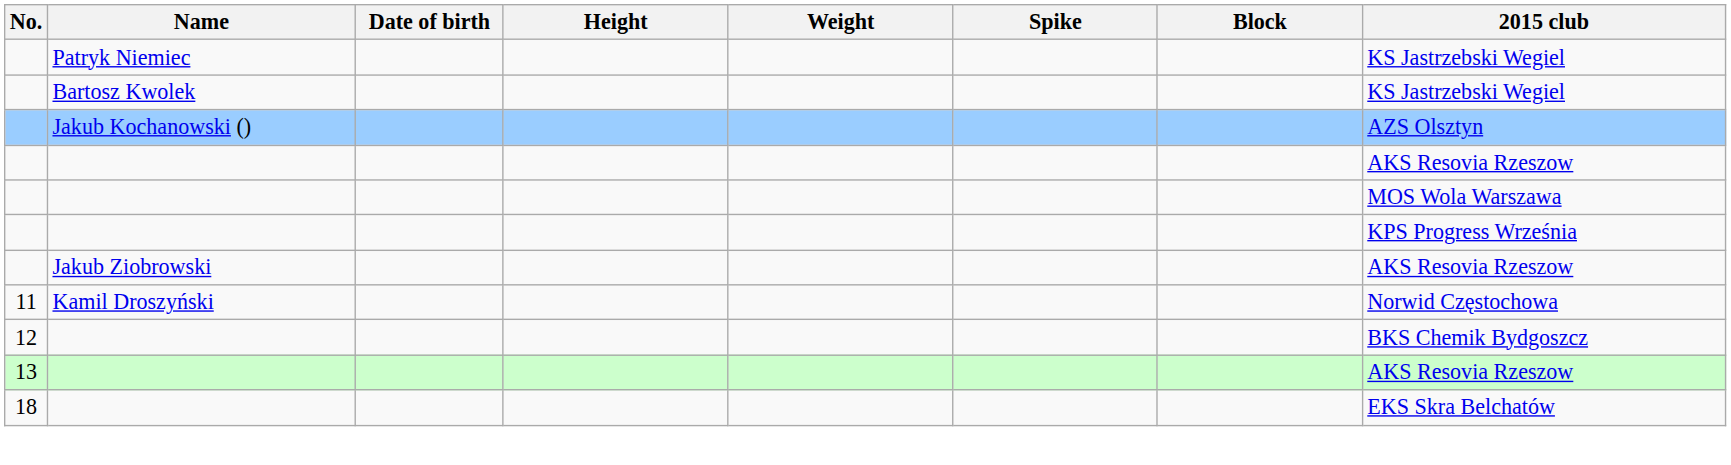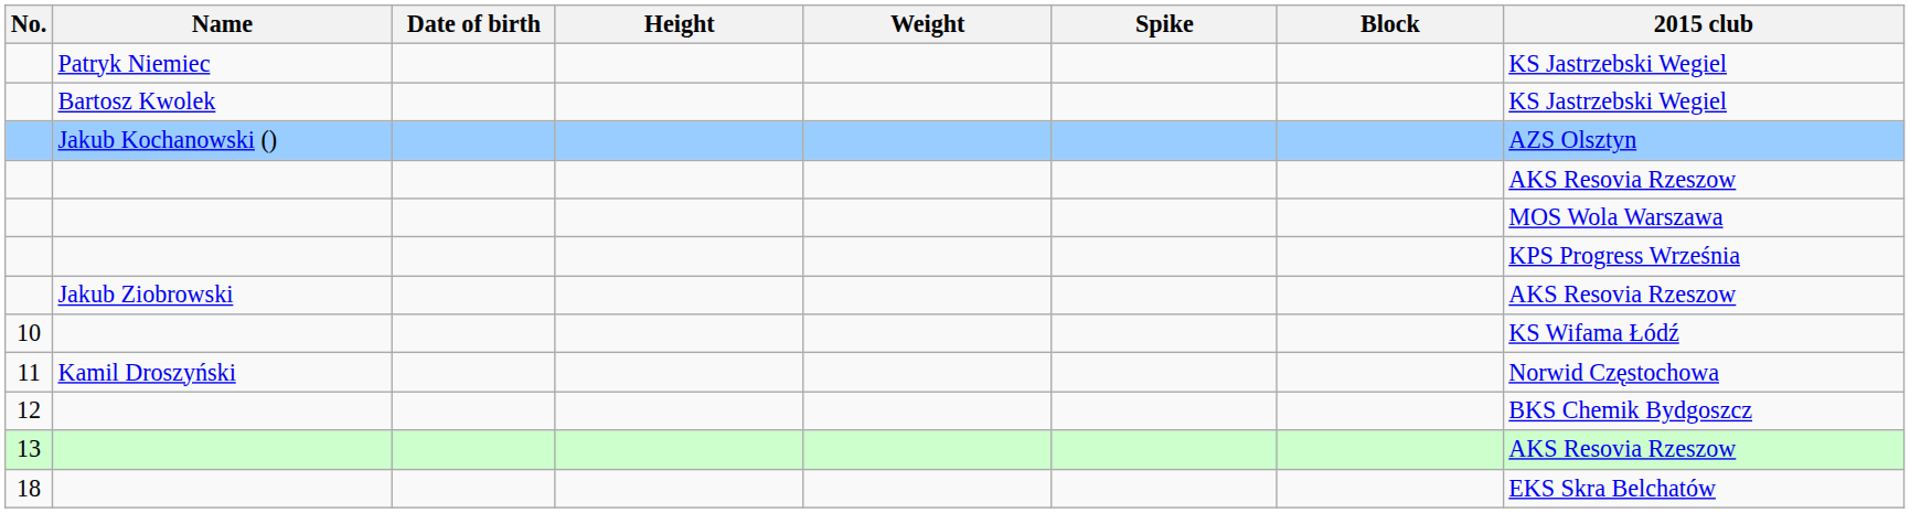 <table class="wikitable sortable" style="text-align:center;">
 <tr>
 <th>No.</th>
 <th style="width:15em">Name</th>
 <th style="width:7em">Date of birth</th>
 <th style="width:11em">Height</th>
 <th style="width:11em">Weight</th>
 <th style="width:10em">Spike</th>
 <th style="width:10em">Block</th>
 <th style="width:18em">2015 club</th>
 </tr>
 <tr>
 <td></td>
 <td align=left><a href='#'>Patryk Niemiec</a></td>
 <td align=right></td>
 <td></td>
 <td></td>
 <td></td>
 <td></td>
 <td align=left> <a href='#'>KS Jastrzebski Wegiel</a></td>
 </tr>
 <tr>
 <td></td>
 <td align=left><a href='#'>Bartosz Kwolek</a></td>
 <td align=right></td>
 <td></td>
 <td></td>
 <td></td>
 <td></td>
 <td align=left> <a href='#'>KS Jastrzebski Wegiel</a></td>
 </tr>
 <tr bgcolor=#9acdff>
 <td></td>
 <td align=left><a href='#'>Jakub Kochanowski</a> ()</td>
 <td align=right></td>
 <td></td>
 <td></td>
 <td></td>
 <td></td>
 <td align=left> <a href='#'>AZS Olsztyn</a></td>
 </tr>
 <tr>
 <td></td>
 <td align=left></td>
 <td align=right></td>
 <td></td>
 <td></td>
 <td></td>
 <td></td>
 <td align=left> <a href='#'>AKS Resovia Rzeszow</a></td>
 </tr>
 <tr>
 <td></td>
 <td align=left></td>
 <td align=right></td>
 <td></td>
 <td></td>
 <td></td>
 <td></td>
 <td align=left> <a href='#'>MOS Wola Warszawa</a></td>
 </tr>
 <tr>
 <td></td>
 <td align=left></td>
 <td align=right></td>
 <td></td>
 <td></td>
 <td></td>
 <td></td>
 <td align=left> <a href='#'>KPS Progress Września</a></td>
 </tr>
 <tr>
 <td></td>
 <td align=left><a href='#'>Jakub Ziobrowski</a></td>
 <td align=right></td>
 <td></td>
 <td></td>
 <td></td>
 <td></td>
 <td align=left> <a href='#'>AKS Resovia Rzeszow</a></td>
 </tr>
 <tr>
+<td>10</td>
+<td align=left></td>
+<td align=right></td>
+<td></td>
+<td></td>
+<td></td>
+<td></td>
+<td align=left> <a href='#'>KS Wifama Łódź</a></td>
+</tr>
+<tr>
 <td>11</td>
 <td align=left><a href='#'>Kamil Droszyński</a></td>
 <td align=right></td>
 <td></td>
 <td></td>
 <td></td>
 <td></td>
 <td align=left> <a href='#'>Norwid Częstochowa</a></td>
 </tr>
 <tr>
 <td>12</td>
 <td align=left></td>
 <td align=right></td>
 <td></td>
 <td></td>
 <td></td>
 <td></td>
 <td align=left> <a href='#'>BKS Chemik Bydgoszcz</a></td>
 </tr>
 <tr bgcolor=#ccffcc>
 <td>13</td>
 <td align=left></td>
 <td align=right></td>
 <td></td>
 <td></td>
 <td></td>
 <td></td>
 <td align=left> <a href='#'>AKS Resovia Rzeszow</a></td>
 </tr>
 <tr>
 <td>18</td>
 <td align=left></td>
 <td align=right></td>
 <td></td>
 <td></td>
 <td></td>
 <td></td>
 <td align=left> <a href='#'>EKS Skra Belchatów</a></td>
 </tr>
 </table>
